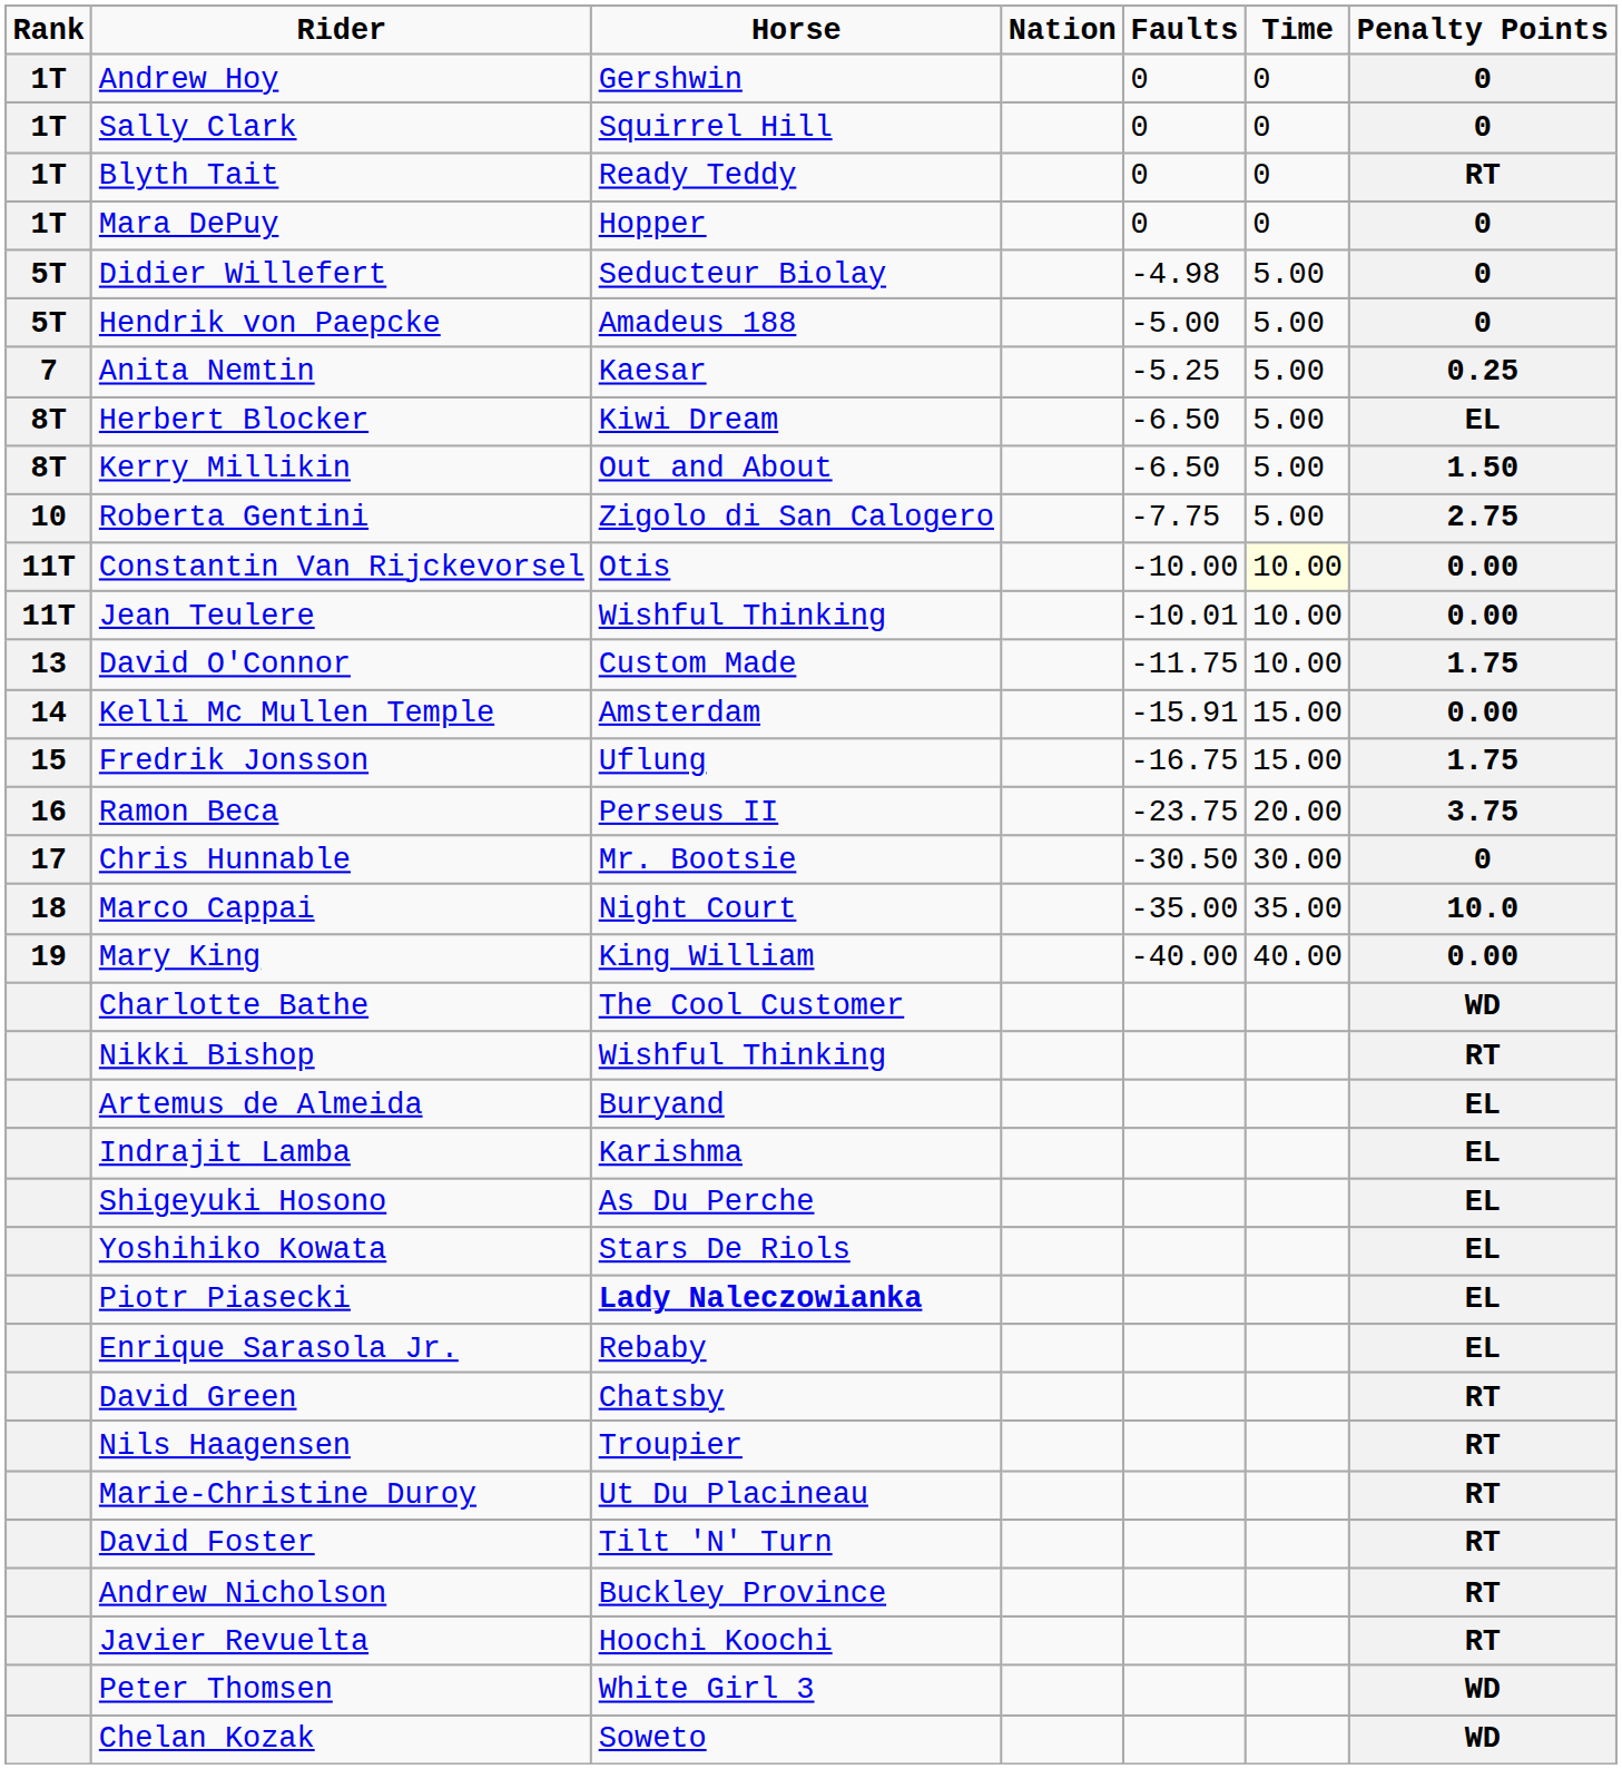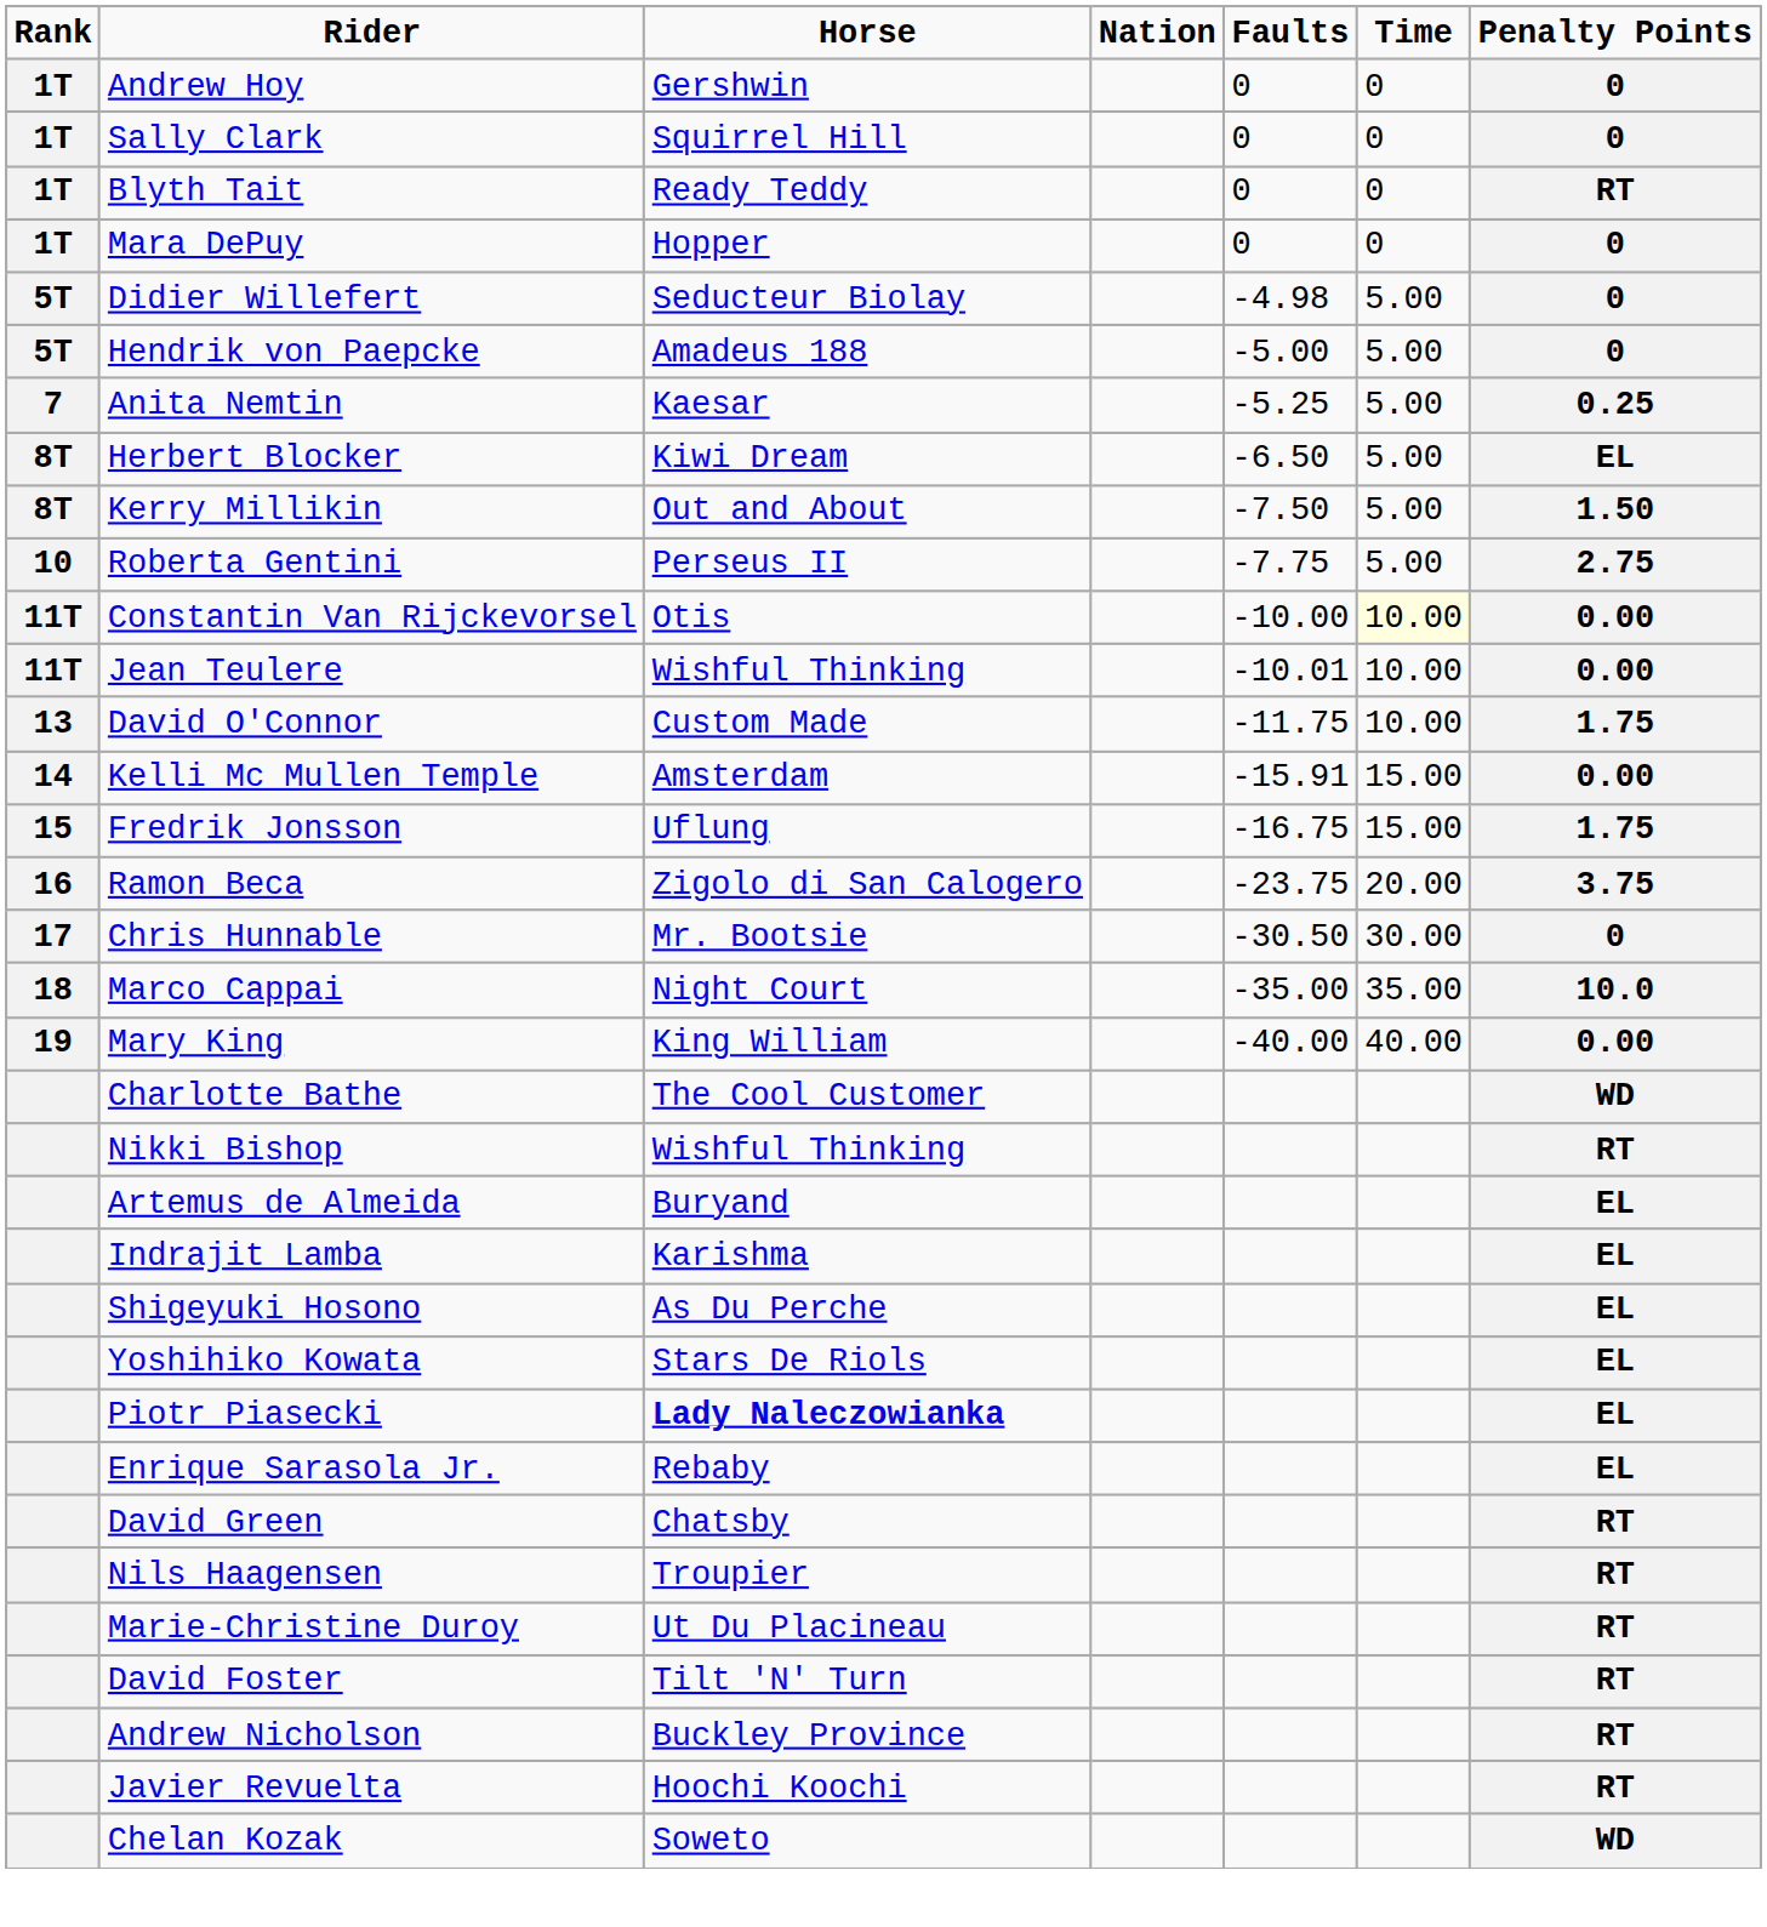 <table class="wikitable">
 <tr>
 <td align=center><strong>Rank</strong></td>
 <td align=center><strong>Rider</strong></td>
 <td align=center><strong>Horse</strong></td>
 <td align=center><strong>Nation</strong></td>
 <td align=center><strong>Faults</strong></td>
 <td align=center><strong>Time</strong></td>
 <td align=center><strong>Penalty Points</strong></td>
 </tr>
 <tr>
 <th>1T</th>
 <td><a href='#'>Andrew Hoy</a></td>
 <td><a href='#'>Gershwin</a></td>
 <td></td>
 <td>0</td>
 <td>0</td>
 <th>0</th>
 </tr>
 <tr>
 <th>1T</th>
 <td><a href='#'>Sally Clark</a></td>
 <td><a href='#'>Squirrel Hill</a></td>
 <td></td>
 <td>0</td>
 <td>0</td>
 <th>0</th>
 </tr>
 <tr>
 <th>1T</th>
 <td><a href='#'>Blyth Tait</a></td>
 <td><a href='#'>Ready Teddy</a></td>
 <td></td>
 <td>0</td>
 <td>0</td>
 <th>RT</th>
 </tr>
 <tr>
 <th>1T</th>
 <td><a href='#'>Mara DePuy</a></td>
 <td><a href='#'>Hopper</a></td>
 <td></td>
 <td>0</td>
 <td>0</td>
 <th>0</th>
 </tr>
 <tr>
 <th>5T</th>
 <td><a href='#'>Didier Willefert</a></td>
 <td><a href='#'>Seducteur Biolay</a></td>
 <td></td>
 <td>-4.98</td>
 <td>5.00</td>
 <th>0</th>
 </tr>
 <tr>
 <th>5T</th>
 <td><a href='#'>Hendrik von Paepcke</a></td>
 <td><a href='#'>Amadeus 188</a></td>
 <td></td>
 <td>-5.00</td>
 <td>5.00</td>
 <th>0</th>
 </tr>
 <tr>
 <th>7</th>
 <td><a href='#'>Anita Nemtin</a></td>
 <td><a href='#'>Kaesar</a></td>
 <td></td>
 <td>-5.25</td>
 <td>5.00</td>
 <th>0.25</th>
 </tr>
 <tr>
 <th>8T</th>
 <td><a href='#'>Herbert Blocker</a></td>
 <td><a href='#'>Kiwi Dream</a></td>
 <td></td>
 <td>-6.50</td>
 <td>5.00</td>
 <th>EL</th>
 </tr>
 <tr>
 <th>8T</th>
 <td><a href='#'>Kerry Millikin</a></td>
 <td><a href='#'>Out and About</a></td>
 <td></td>
-<td>-6.50</td>
+<td>-7.50</td>
 <td>5.00</td>
 <th>1.50</th>
 </tr>
 <tr>
 <th>10</th>
 <td><a href='#'>Roberta Gentini</a></td>
-<td><a href='#'>Zigolo di San Calogero</a></td>
+<td><a href='#'>Perseus II</a></td>
 <td></td>
 <td>-7.75</td>
 <td>5.00</td>
 <th>2.75</th>
 </tr>
 <tr>
 <th>11T</th>
 <td><a href='#'>Constantin Van Rijckevorsel</a></td>
 <td><a href='#'>Otis</a></td>
 <td></td>
 <td>-10.00</td>
 <td style="background: lightyellow;">10.00</td>
 <th>0.00</th>
 </tr>
 <tr>
 <th>11T</th>
 <td><a href='#'>Jean Teulere</a></td>
 <td><a href='#'>Wishful Thinking</a></td>
 <td></td>
 <td>-10.01</td>
 <td>10.00</td>
 <th>0.00</th>
 </tr>
 <tr>
 <th>13</th>
 <td><a href='#'>David O'Connor</a></td>
 <td><a href='#'>Custom Made</a></td>
 <td></td>
 <td>-11.75</td>
 <td>10.00</td>
 <th>1.75</th>
 </tr>
 <tr>
 <th>14</th>
 <td><a href='#'>Kelli Mc Mullen Temple</a></td>
 <td><a href='#'>Amsterdam</a></td>
 <td></td>
 <td>-15.91</td>
 <td>15.00</td>
 <th>0.00</th>
 </tr>
 <tr>
 <th>15</th>
 <td><a href='#'>Fredrik Jonsson</a></td>
 <td><a href='#'>Uflung</a></td>
 <td></td>
 <td>-16.75</td>
 <td>15.00</td>
 <th>1.75</th>
 </tr>
 <tr>
 <th>16</th>
 <td><a href='#'>Ramon Beca</a></td>
-<td><a href='#'>Perseus II</a></td>
+<td><a href='#'>Zigolo di San Calogero</a></td>
 <td></td>
 <td>-23.75</td>
 <td>20.00</td>
 <th>3.75</th>
 </tr>
 <tr>
 <th>17</th>
 <td><a href='#'>Chris Hunnable</a></td>
 <td><a href='#'>Mr. Bootsie</a></td>
 <td></td>
 <td>-30.50</td>
 <td>30.00</td>
 <th>0</th>
 </tr>
 <tr>
 <th>18</th>
 <td><a href='#'>Marco Cappai</a></td>
 <td><a href='#'>Night Court</a></td>
 <td></td>
 <td>-35.00</td>
 <td>35.00</td>
 <th>10.0</th>
 </tr>
 <tr>
 <th>19</th>
 <td><a href='#'>Mary King</a></td>
 <td><a href='#'>King William</a></td>
 <td></td>
 <td>-40.00</td>
 <td>40.00</td>
 <th>0.00</th>
 </tr>
 <tr>
 <th></th>
 <td><a href='#'>Charlotte Bathe</a></td>
 <td><a href='#'>The Cool Customer</a></td>
 <td></td>
 <td></td>
 <td></td>
 <th>WD</th>
 </tr>
 <tr>
 <th></th>
 <td><a href='#'>Nikki Bishop</a></td>
 <td><a href='#'>Wishful Thinking</a></td>
 <td></td>
 <td></td>
 <td></td>
 <th>RT</th>
 </tr>
 <tr>
 <th></th>
 <td><a href='#'>Artemus de Almeida</a></td>
 <td><a href='#'>Buryand</a></td>
 <td></td>
 <td></td>
 <td></td>
 <th>EL</th>
 </tr>
 <tr>
 <th></th>
 <td><a href='#'>Indrajit Lamba</a></td>
 <td><a href='#'>Karishma</a></td>
 <td></td>
 <td></td>
 <td></td>
 <th>EL</th>
 </tr>
 <tr>
 <th></th>
 <td><a href='#'>Shigeyuki Hosono</a></td>
 <td><a href='#'>As Du Perche</a></td>
 <td></td>
 <td></td>
 <td></td>
 <th>EL</th>
 </tr>
 <tr>
 <th></th>
 <td><a href='#'>Yoshihiko Kowata</a></td>
 <td><a href='#'>Stars De Riols</a></td>
 <td></td>
 <td></td>
 <td></td>
 <th>EL</th>
 </tr>
 <tr>
 <th></th>
 <td><a href='#'>Piotr Piasecki</a></td>
 <td><strong><a href='#'>Lady Naleczowianka</a></strong></td>
 <td></td>
 <td></td>
 <td></td>
 <th>EL</th>
 </tr>
 <tr>
 <th></th>
 <td><a href='#'>Enrique Sarasola Jr.</a></td>
 <td><a href='#'>Rebaby</a></td>
 <td></td>
 <td></td>
 <td></td>
 <th>EL</th>
 </tr>
 <tr>
 <th></th>
 <td><a href='#'>David Green</a></td>
 <td><a href='#'>Chatsby</a></td>
 <td></td>
 <td></td>
 <td></td>
 <th>RT</th>
 </tr>
 <tr>
 <th></th>
 <td><a href='#'>Nils Haagensen</a></td>
 <td><a href='#'>Troupier</a></td>
 <td></td>
 <td></td>
 <td></td>
 <th>RT</th>
 </tr>
 <tr>
 <th></th>
 <td><a href='#'>Marie-Christine Duroy</a></td>
 <td><a href='#'>Ut Du Placineau</a></td>
 <td></td>
 <td></td>
 <td></td>
 <th>RT</th>
 </tr>
 <tr>
 <th></th>
 <td><a href='#'>David Foster</a></td>
 <td><a href='#'>Tilt 'N' Turn</a></td>
 <td></td>
 <td></td>
 <td></td>
 <th>RT</th>
 </tr>
 <tr>
 <th></th>
 <td><a href='#'>Andrew Nicholson</a></td>
 <td><a href='#'>Buckley Province</a></td>
 <td></td>
 <td></td>
 <td></td>
 <th>RT</th>
 </tr>
 <tr>
 <th></th>
 <td><a href='#'>Javier Revuelta</a></td>
 <td><a href='#'>Hoochi Koochi</a></td>
 <td></td>
 <td></td>
 <td></td>
 <th>RT</th>
 </tr>
 <tr>
 <th></th>
-<td><a href='#'>Peter Thomsen</a></td>
-<td><a href='#'>White Girl 3</a></td>
-<td></td>
-<td></td>
-<td></td>
-<th>WD</th>
-</tr>
-<tr>
-<th></th>
 <td><a href='#'>Chelan Kozak</a></td>
 <td><a href='#'>Soweto</a></td>
 <td></td>
 <td></td>
 <td></td>
 <th>WD</th>
 </tr>
 </table>
